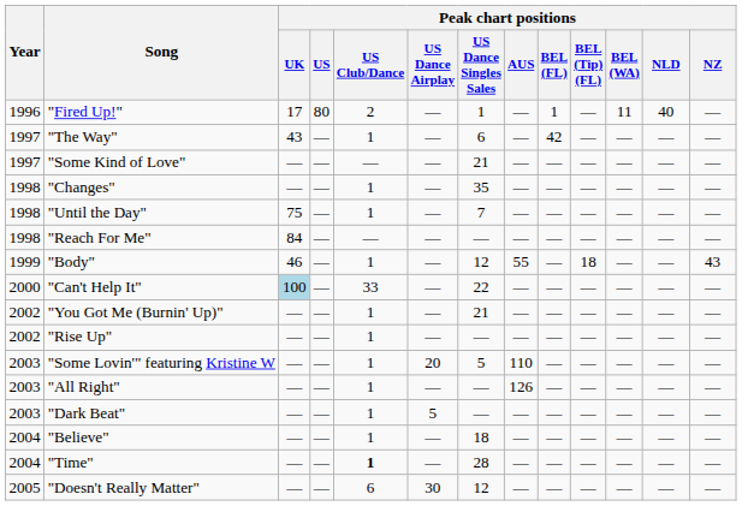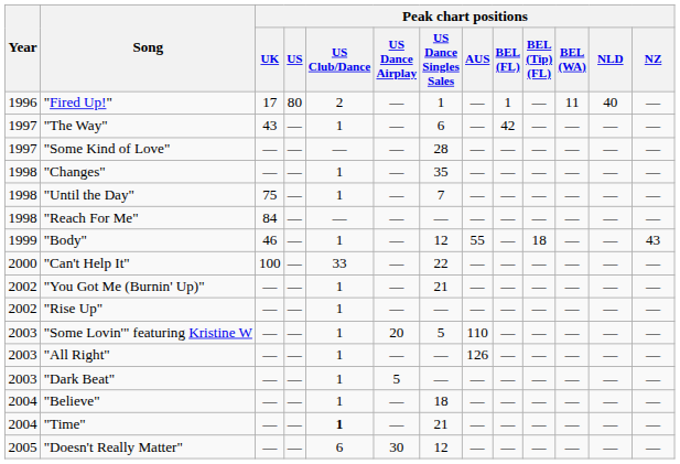 <table class="wikitable">
 <tr>
 <th rowspan="2">Year</th>
 <th rowspan="2">Song</th>
 <th colspan="11">Peak chart positions</th>
 </tr>
 <tr>
 <th style="text-align:center; width=3em; font-size:85%"><a href='#'>UK</a></th>
 <th style="text-align:center; width=3em; font-size:85%"><a href='#'>US</a></th>
 <th style="text-align:center; width=3em; font-size:85%"><a href='#'>US<br>Club/Dance</a></th>
 <th style="text-align:center; width=3em; font-size:85%"><a href='#'>US<br>Dance<br>Airplay</a></th>
 <th style="text-align:center; width=3em; font-size:85%"><a href='#'>US<br>Dance<br>Singles<br>Sales</a></th>
 <th style="text-align:center; width=3em; font-size:85%"><a href='#'>AUS</a><br></th>
 <th style="text-align:center; width=3em; font-size:85%"><a href='#'>BEL<br>(FL)</a><br></th>
 <th style="text-align:center; width=3em; font-size:85%"><a href='#'>BEL<br>(Tip)<br>(FL)</a><br></th>
 <th style="text-align:center; width=3em; font-size:85%"><a href='#'>BEL<br>(WA)</a><br></th>
 <th style="text-align:center; width:3em; font-size:85%;"><a href='#'>NLD</a><br></th>
 <th style="text-align:center; width:3em; font-size:85%;"><a href='#'>NZ</a><br></th>
 </tr>
 <tr>
 <td style="text-align:center;">1996</td>
 <td align="left">"<a href='#'>Fired Up!</a>"</td>
 <td style="text-align:center;">17</td>
 <td style="text-align:center;">80</td>
 <td style="text-align:center;">2</td>
 <td style="text-align:center;">—</td>
 <td style="text-align:center;">1</td>
 <td style="text-align:center;">—</td>
 <td style="text-align:center;">1</td>
 <td style="text-align:center;">—</td>
 <td style="text-align:center;">11</td>
 <td style="text-align:center;">40</td>
 <td style="text-align:center;">—</td>
 </tr>
 <tr>
 <td style="text-align:center;">1997</td>
 <td align="left">"The Way"</td>
 <td style="text-align:center;">43</td>
 <td style="text-align:center;">—</td>
 <td style="text-align:center;">1</td>
 <td style="text-align:center;">—</td>
 <td style="text-align:center;">6</td>
 <td style="text-align:center;">—</td>
 <td style="text-align:center;">42</td>
 <td style="text-align:center;">—</td>
 <td style="text-align:center;">—</td>
 <td style="text-align:center;">—</td>
 <td style="text-align:center;">—</td>
 </tr>
 <tr>
 <td style="text-align:center;">1997</td>
 <td align="left">"Some Kind of Love"</td>
 <td style="text-align:center;">—</td>
 <td style="text-align:center;">—</td>
 <td style="text-align:center;">—</td>
 <td style="text-align:center;">—</td>
-<td style="text-align:center;">21</td>
+<td style="text-align:center;">28</td>
 <td style="text-align:center;">—</td>
 <td style="text-align:center;">—</td>
 <td style="text-align:center;">—</td>
 <td style="text-align:center;">—</td>
 <td style="text-align:center;">—</td>
 <td style="text-align:center;">—</td>
 </tr>
 <tr>
 <td style="text-align:center;">1998</td>
 <td align="left">"Changes"</td>
 <td style="text-align:center;">—</td>
 <td style="text-align:center;">—</td>
 <td style="text-align:center;">1</td>
 <td style="text-align:center;">—</td>
 <td style="text-align:center;">35</td>
 <td style="text-align:center;">—</td>
 <td style="text-align:center;">—</td>
 <td style="text-align:center;">—</td>
 <td style="text-align:center;">—</td>
 <td style="text-align:center;">—</td>
 <td style="text-align:center;">—</td>
 </tr>
 <tr>
 <td style="text-align:center;">1998</td>
 <td align="left">"Until the Day"</td>
 <td style="text-align:center;">75</td>
 <td style="text-align:center;">—</td>
 <td style="text-align:center;">1</td>
 <td style="text-align:center;">—</td>
 <td style="text-align:center;">7</td>
 <td style="text-align:center;">—</td>
 <td style="text-align:center;">—</td>
 <td style="text-align:center;">—</td>
 <td style="text-align:center;">—</td>
 <td style="text-align:center;">—</td>
 <td style="text-align:center;">—</td>
 </tr>
 <tr>
 <td style="text-align:center;">1998</td>
 <td align="left">"Reach For Me"</td>
 <td style="text-align:center;">84</td>
 <td style="text-align:center;">—</td>
 <td style="text-align:center;">—</td>
 <td style="text-align:center;">—</td>
 <td style="text-align:center;">—</td>
 <td style="text-align:center;">—</td>
 <td style="text-align:center;">—</td>
 <td style="text-align:center;">—</td>
 <td style="text-align:center;">—</td>
 <td style="text-align:center;">—</td>
 <td style="text-align:center;">—</td>
 </tr>
 <tr>
 <td style="text-align:center;">1999</td>
 <td align="left">"Body"</td>
 <td style="text-align:center;">46</td>
 <td style="text-align:center;">—</td>
 <td style="text-align:center;">1</td>
 <td style="text-align:center;">—</td>
 <td style="text-align:center;">12</td>
 <td style="text-align:center;">55</td>
 <td style="text-align:center;">—</td>
 <td style="text-align:center;">18</td>
 <td style="text-align:center;">—</td>
 <td style="text-align:center;">—</td>
 <td style="text-align:center;">43</td>
 </tr>
 <tr>
 <td style="text-align:center;">2000</td>
 <td align="left">"Can't Help It"</td>
-<td style="background: lightblue; text-align:center;">100</td>
+<td style="text-align:center;">100</td>
 <td style="text-align:center;">—</td>
 <td style="text-align:center;">33</td>
 <td style="text-align:center;">—</td>
 <td style="text-align:center;">22</td>
 <td style="text-align:center;">—</td>
 <td style="text-align:center;">—</td>
 <td style="text-align:center;">—</td>
 <td style="text-align:center;">—</td>
 <td style="text-align:center;">—</td>
 <td style="text-align:center;">—</td>
 </tr>
 <tr>
 <td style="text-align:center;">2002</td>
 <td align="left">"You Got Me (Burnin' Up)"</td>
 <td style="text-align:center;">—</td>
 <td style="text-align:center;">—</td>
 <td style="text-align:center;">1</td>
 <td style="text-align:center;">—</td>
 <td style="text-align:center;">21</td>
 <td style="text-align:center;">—</td>
 <td style="text-align:center;">—</td>
 <td style="text-align:center;">—</td>
 <td style="text-align:center;">—</td>
 <td style="text-align:center;">—</td>
 <td style="text-align:center;">—</td>
 </tr>
 <tr>
 <td style="text-align:center;">2002</td>
 <td align="left">"Rise Up"</td>
 <td style="text-align:center;">—</td>
 <td style="text-align:center;">—</td>
 <td style="text-align:center;">1</td>
 <td style="text-align:center;">—</td>
 <td style="text-align:center;">—</td>
 <td style="text-align:center;">—</td>
 <td style="text-align:center;">—</td>
 <td style="text-align:center;">—</td>
 <td style="text-align:center;">—</td>
 <td style="text-align:center;">—</td>
 <td style="text-align:center;">—</td>
 </tr>
 <tr>
 <td style="text-align:center;">2003</td>
 <td align="left">"Some Lovin'" featuring <a href='#'>Kristine W</a></td>
 <td style="text-align:center;">—</td>
 <td style="text-align:center;">—</td>
 <td style="text-align:center;">1</td>
 <td style="text-align:center;">20</td>
 <td style="text-align:center;">5</td>
 <td style="text-align:center;">110</td>
 <td style="text-align:center;">—</td>
 <td style="text-align:center;">—</td>
 <td style="text-align:center;">—</td>
 <td style="text-align:center;">—</td>
 <td style="text-align:center;">—</td>
 </tr>
 <tr>
 <td style="text-align:center;">2003</td>
 <td align="left">"All Right"</td>
 <td style="text-align:center;">—</td>
 <td style="text-align:center;">—</td>
 <td style="text-align:center;">1</td>
 <td style="text-align:center;">—</td>
 <td style="text-align:center;">—</td>
 <td style="text-align:center;">126</td>
 <td style="text-align:center;">—</td>
 <td style="text-align:center;">—</td>
 <td style="text-align:center;">—</td>
 <td style="text-align:center;">—</td>
 <td style="text-align:center;">—</td>
 </tr>
 <tr>
 <td style="text-align:center;">2003</td>
 <td align="left">"Dark Beat"</td>
 <td style="text-align:center;">—</td>
 <td style="text-align:center;">—</td>
 <td style="text-align:center;">1</td>
 <td style="text-align:center;">5</td>
 <td style="text-align:center;">—</td>
 <td style="text-align:center;">—</td>
 <td style="text-align:center;">—</td>
 <td style="text-align:center;">—</td>
 <td style="text-align:center;">—</td>
 <td style="text-align:center;">—</td>
 <td style="text-align:center;">—</td>
 </tr>
 <tr>
 <td style="text-align:center;">2004</td>
 <td align="left">"Believe"</td>
 <td style="text-align:center;">—</td>
 <td style="text-align:center;">—</td>
 <td style="text-align:center;">1</td>
 <td style="text-align:center;">—</td>
 <td style="text-align:center;">18</td>
 <td style="text-align:center;">—</td>
 <td style="text-align:center;">—</td>
 <td style="text-align:center;">—</td>
 <td style="text-align:center;">—</td>
 <td style="text-align:center;">—</td>
 <td style="text-align:center;">—</td>
 </tr>
 <tr>
 <td style="text-align:center;">2004</td>
 <td align="left">"Time"</td>
 <td style="text-align:center;">—</td>
 <td style="text-align:center;">—</td>
 <td style="text-align:center;"><strong>1</strong></td>
 <td style="text-align:center;">—</td>
-<td style="text-align:center;">28</td>
+<td style="text-align:center;">21</td>
 <td style="text-align:center;">—</td>
 <td style="text-align:center;">—</td>
 <td style="text-align:center;">—</td>
 <td style="text-align:center;">—</td>
 <td style="text-align:center;">—</td>
 <td style="text-align:center;">—</td>
 </tr>
 <tr>
 <td style="text-align:center;">2005</td>
 <td align="left">"Doesn't Really Matter"</td>
 <td style="text-align:center;">—</td>
 <td style="text-align:center;">—</td>
 <td style="text-align:center;">6</td>
 <td style="text-align:center;">30</td>
 <td style="text-align:center;">12</td>
 <td style="text-align:center;">—</td>
 <td style="text-align:center;">—</td>
 <td style="text-align:center;">—</td>
 <td style="text-align:center;">—</td>
 <td style="text-align:center;">—</td>
 <td style="text-align:center;">—</td>
 </tr>
 </table>
